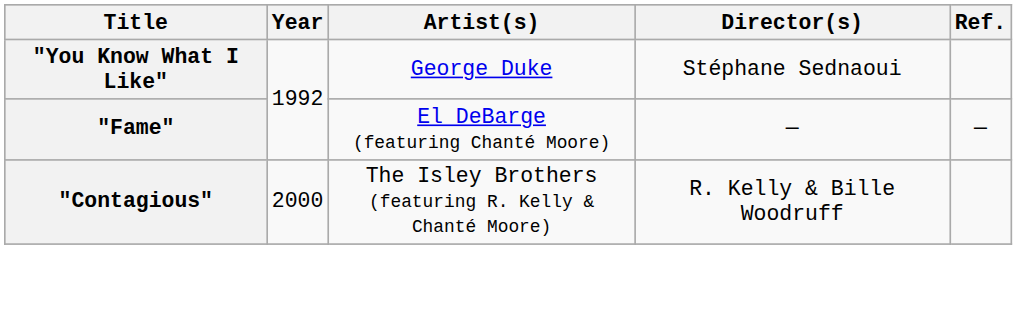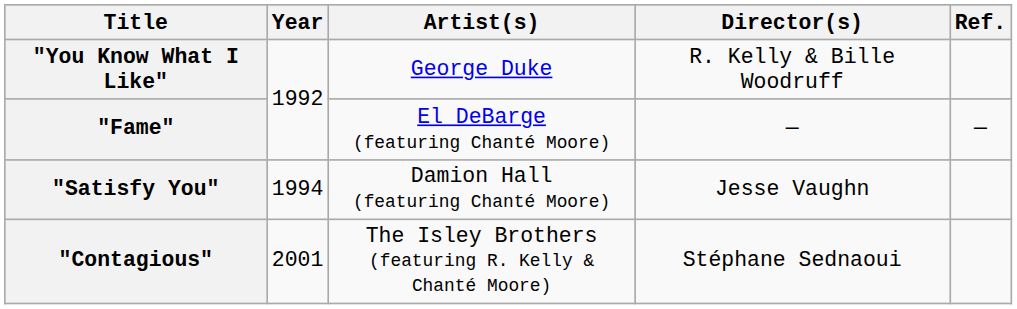 <table class="wikitable plainrowheaders" style="text-align:center;">
 <tr>
 <th scope="col" style="width:14em;">Title</th>
 <th scope="col">Year</th>
 <th scope="col" style="width:18em;">Artist(s)</th>
 <th scope="col" style="width:18em;">Director(s)</th>
 <th scope="col">Ref.</th>
 </tr>
 <tr>
 <th scope="row">"You Know What I Like"</th>
 <td rowspan="2">1992</td>
 <td><a href='#'>George Duke</a></td>
-<td>Stéphane Sednaoui</td>
+<td>R. Kelly & Bille Woodruff</td>
 <td></td>
 </tr>
 <tr>
 <th scope="row">"Fame"</th>
 <td><a href='#'>El DeBarge</a><br><small>(featuring Chanté Moore)</small></td>
 <td>—</td>
 <td>—</td>
 </tr>
 <tr>
+<th scope="row">"Satisfy You"</th>
+<td>1994</td>
+<td>Damion Hall<br><small>(featuring Chanté Moore)</small></td>
+<td>Jesse Vaughn</td>
+<td></td>
+</tr>
+<tr>
 <th scope="row">"Contagious"</th>
-<td>2000</td>
+<td>2001</td>
 <td>The Isley Brothers<br><small>(featuring R. Kelly & Chanté Moore)</small></td>
-<td>R. Kelly & Bille Woodruff</td>
+<td>Stéphane Sednaoui</td>
 <td></td>
 </tr>
 </table>
